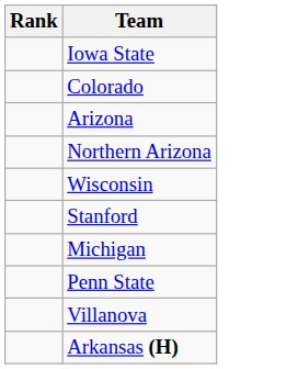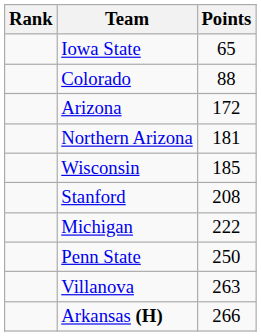 <table class="wikitable sortable" style="text-align:center">
 <tr>
 <th>Rank</th>
 <th>Team</th>
+<th>Points</th>
 </tr>
 <tr>
 <td></td>
 <td align=left><a href='#'>Iowa State</a></td>
+<td>65</td>
 </tr>
 <tr>
 <td></td>
 <td align=left><a href='#'>Colorado</a></td>
+<td>88</td>
 </tr>
 <tr>
 <td></td>
 <td align=left><a href='#'>Arizona</a></td>
+<td>172</td>
 </tr>
 <tr>
 <td></td>
 <td align=left><a href='#'>Northern Arizona</a></td>
+<td>181</td>
 </tr>
 <tr>
 <td></td>
 <td align=left><a href='#'>Wisconsin</a></td>
+<td>185</td>
 </tr>
 <tr>
 <td></td>
 <td align=left><a href='#'>Stanford</a></td>
+<td>208</td>
 </tr>
 <tr>
 <td></td>
 <td align=left><a href='#'>Michigan</a></td>
+<td>222</td>
 </tr>
 <tr>
 <td></td>
 <td align=left><a href='#'>Penn State</a></td>
+<td>250</td>
 </tr>
 <tr>
 <td></td>
 <td align=left><a href='#'>Villanova</a></td>
+<td>263</td>
 </tr>
 <tr>
 <td></td>
 <td align=left><a href='#'>Arkansas</a> <strong>(H)</strong></td>
+<td>266</td>
 </tr>
 </table>
